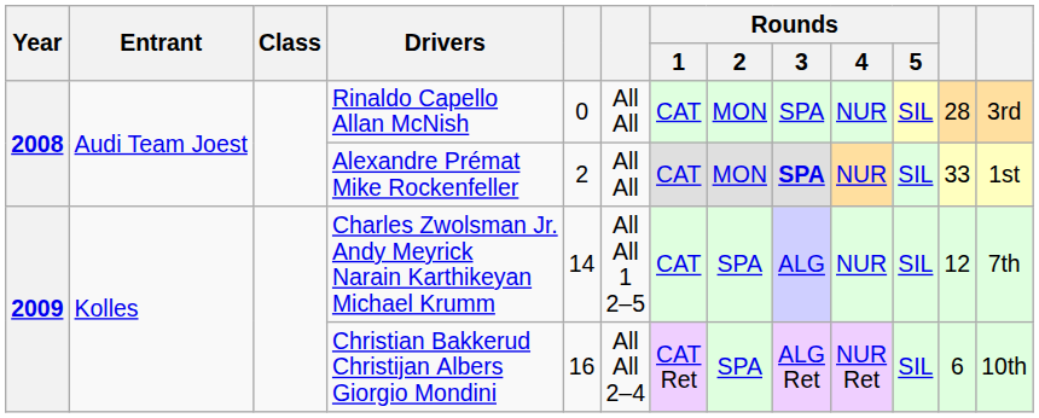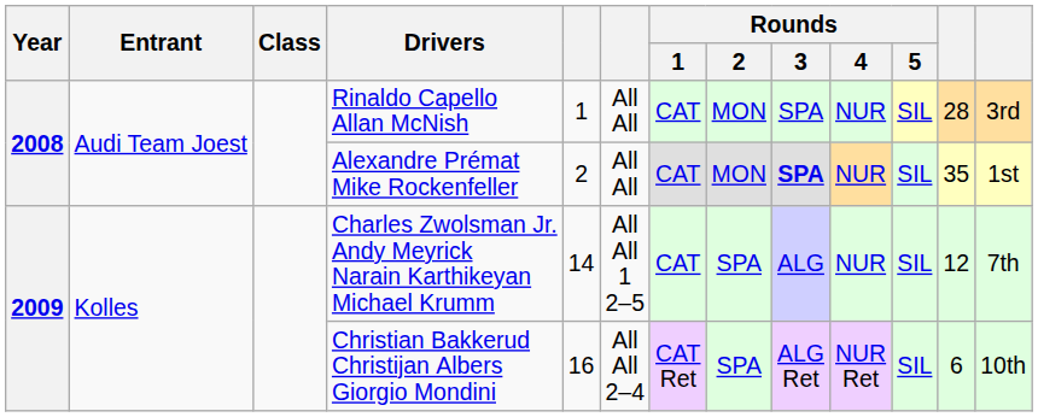 <table class = "wikitable" style="text-align:center; font-size:90%">
 <tr>
 <th rowspan="2">Year</th>
 <th rowspan="2">Entrant</th>
 <th rowspan="2">Class</th>
 <th rowspan="2">Drivers</th>
 <th rowspan="2"></th>
 <th rowspan="2"></th>
 <th colspan="5">Rounds</th>
 <th rowspan="2" scope="col"></th>
 <th rowspan="2" scope="col"></th>
 </tr>
 <tr>
 <th scope="col">1</th>
 <th scope="col">2</th>
 <th scope="col">3</th>
 <th scope="col">4</th>
 <th scope="col">5</th>
 </tr>
 <tr>
 <th rowspan="2"><a href='#'>2008</a></th>
 <td rowspan="2" align="left" style="border-left:0px"> <a href='#'>Audi Team Joest</a></td>
 <td rowspan="2"></td>
 <td align="left " style="border-left:0px"> <a href='#'>Rinaldo&nbsp;Capello</a><br>  <a href='#'>Allan&nbsp;McNish</a></td>
-<td>0</td>
+<td>1</td>
 <td>All<br> All</td>
 <td style="background:#DFFFDF;"><a href='#'>CAT</a><br></td>
 <td style="background:#DFFFDF;"><a href='#'>MON</a><br> </td>
 <td style="background:#DFFFDF;"><a href='#'>SPA</a><br> </td>
 <td style="background:#DFFFDF;"><a href='#'>NUR</a><br> </td>
 <td style="background:#FFFFBF;"><a href='#'>SIL</a><br> </td>
 <td style="background-color:#FFDF9F">28</td>
 <td style="background-color:#FFDF9F">3rd</td>
 </tr>
 <tr>
 <td align="left " style="border-left:0px"> <a href='#'>Alexandre&nbsp;Prémat</a><br>  <a href='#'>Mike&nbsp;Rockenfeller</a></td>
 <td>2</td>
 <td>All<br> All</td>
 <td style="background:#DFDFDF;"><a href='#'>CAT</a><br></td>
 <td style="background:#DFDFDF;"><a href='#'>MON</a><br> </td>
 <td style="background:#DFDFDF;"><strong><a href='#'>SPA</a><br> </strong></td>
 <td style="background:#FFDF9F;"><a href='#'>NUR</a><br> </td>
 <td style="background:#DFFFDF;"><a href='#'>SIL</a><br> </td>
-<td style="background-color:#FFFFBF">33</td>
+<td style="background-color:#FFFFBF">35</td>
 <td style="background-color:#FFFFBF">1st</td>
 </tr>
 <tr>
 <th rowspan="2"><a href='#'>2009</a></th>
 <td rowspan="2" align="left" style="border-left:0px"> <a href='#'>Kolles</a></td>
 <td rowspan="2"></td>
 <td align="left" style="border-left:0px"> <a href='#'>Charles&nbsp;Zwolsman&nbsp;Jr.</a><br>  <a href='#'>Andy&nbsp;Meyrick</a><br>  <a href='#'>Narain&nbsp;Karthikeyan</a><br>  <a href='#'>Michael&nbsp;Krumm</a></td>
 <td>14</td>
 <td>All<br> All<br> 1<br> 2–5</td>
 <td style="background:#DFFFDF;"><a href='#'>CAT</a><br> </td>
 <td style="background:#DFFFDF;"><a href='#'>SPA</a><br> </td>
 <td style="background:#CFCFFF;"><a href='#'>ALG</a><br> </td>
 <td style="background:#DFFFDF;"><a href='#'>NUR</a><br> </td>
 <td style="background:#DFFFDF;"><a href='#'>SIL</a><br> </td>
 <td style="background-color:#DFFFDF">12</td>
 <td style="background-color:#DFFFDF">7th</td>
 </tr>
 <tr>
 <td align="left" style="border-left:0px"> <a href='#'>Christian&nbsp;Bakkerud</a><br>  <a href='#'>Christijan&nbsp;Albers</a><br>  <a href='#'>Giorgio&nbsp;Mondini</a></td>
 <td>16</td>
 <td>All<br> All<br> 2–4</td>
 <td style="background:#EFCFFF;"><a href='#'>CAT</a><br> Ret</td>
 <td style="background:#DFFFDF;"><a href='#'>SPA</a><br> </td>
 <td style="background:#EFCFFF;"><a href='#'>ALG</a><br> Ret</td>
 <td style="background:#EFCFFF;"><a href='#'>NUR</a><br> Ret</td>
 <td style="background:#DFFFDF;"><a href='#'>SIL</a><br> </td>
 <td style="background-color:#DFFFDF">6</td>
 <td style="background-color:#DFFFDF">10th</td>
 </tr>
 </table>
